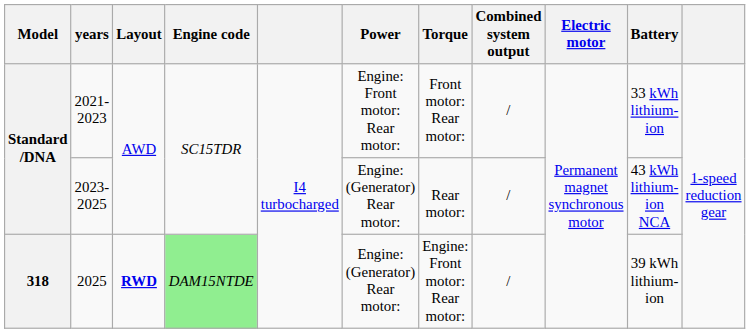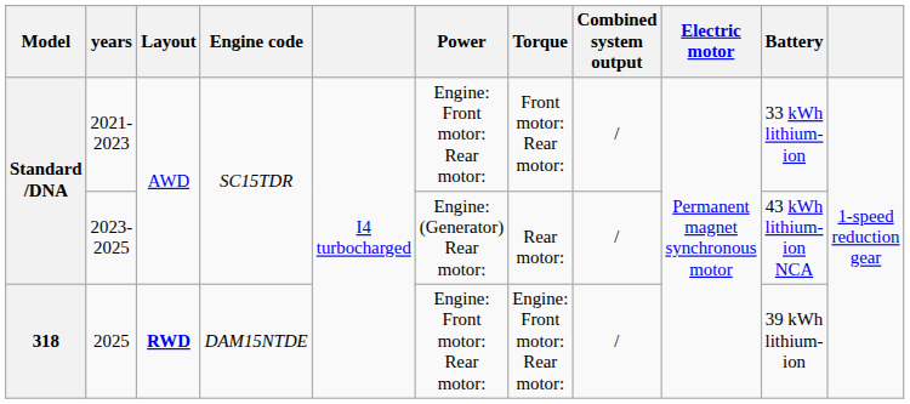 <table class="wikitable" style="text-align:center; font-size:80%;">
 <tr>
 <th>Model</th>
 <th> years</th>
 <th>Layout</th>
 <th>Engine code</th>
 <th></th>
 <th width="17%">Power</th>
 <th width="17%">Torque</th>
 <th>Combined system output</th>
 <th><a href='#'>Electric motor</a></th>
 <th>Battery</th>
 <th></th>
 </tr>
 <tr>
 <th rowspan="2">Standard<br>/DNA</th>
 <td>2021-2023</td>
 <td rowspan="2"><a href='#'>AWD</a></td>
 <td rowspan="2"><em>SC15TDR</em></td>
 <td rowspan="3"> <a href='#'>I4</a> <a href='#'>turbocharged</a></td>
 <td>Engine: <br>Front motor: Rear motor: </td>
 <td>Front motor: <br>Rear motor: </td>
 <td> / </td>
 <td rowspan="3"><a href='#'>Permanent magnet synchronous motor</a></td>
 <td>33 <a href='#'>kWh</a> <a href='#'>lithium-ion</a></td>
 <td rowspan="3"><a href='#'>1-speed reduction gear</a></td>
 </tr>
 <tr>
 <td>2023-2025</td>
 <td>Engine:  (Generator)<br>Rear motor: </td>
 <td><br>Rear motor: </td>
 <td> / </td>
 <td>43 <a href='#'>kWh</a> <a href='#'>lithium-ion</a> <a href='#'>NCA</a></td>
 </tr>
 <tr>
 <th>318</th>
 <td>2025</td>
 <td rowspan="1"><strong><a href='#'>RWD</a></strong></td>
-<td style="background: lightgreen;"><em>DAM15NTDE</em></td>
-<td>Engine:  (Generator)<br>Rear motor: </td>
+<td><em>DAM15NTDE</em></td>
+<td>Engine: <br>Front motor: Rear motor: </td>
 <td>Engine: <br>Front motor: Rear motor: </td>
 <td> / </td>
 <td>39 kWh lithium-ion</td>
 </tr>
 </table>
